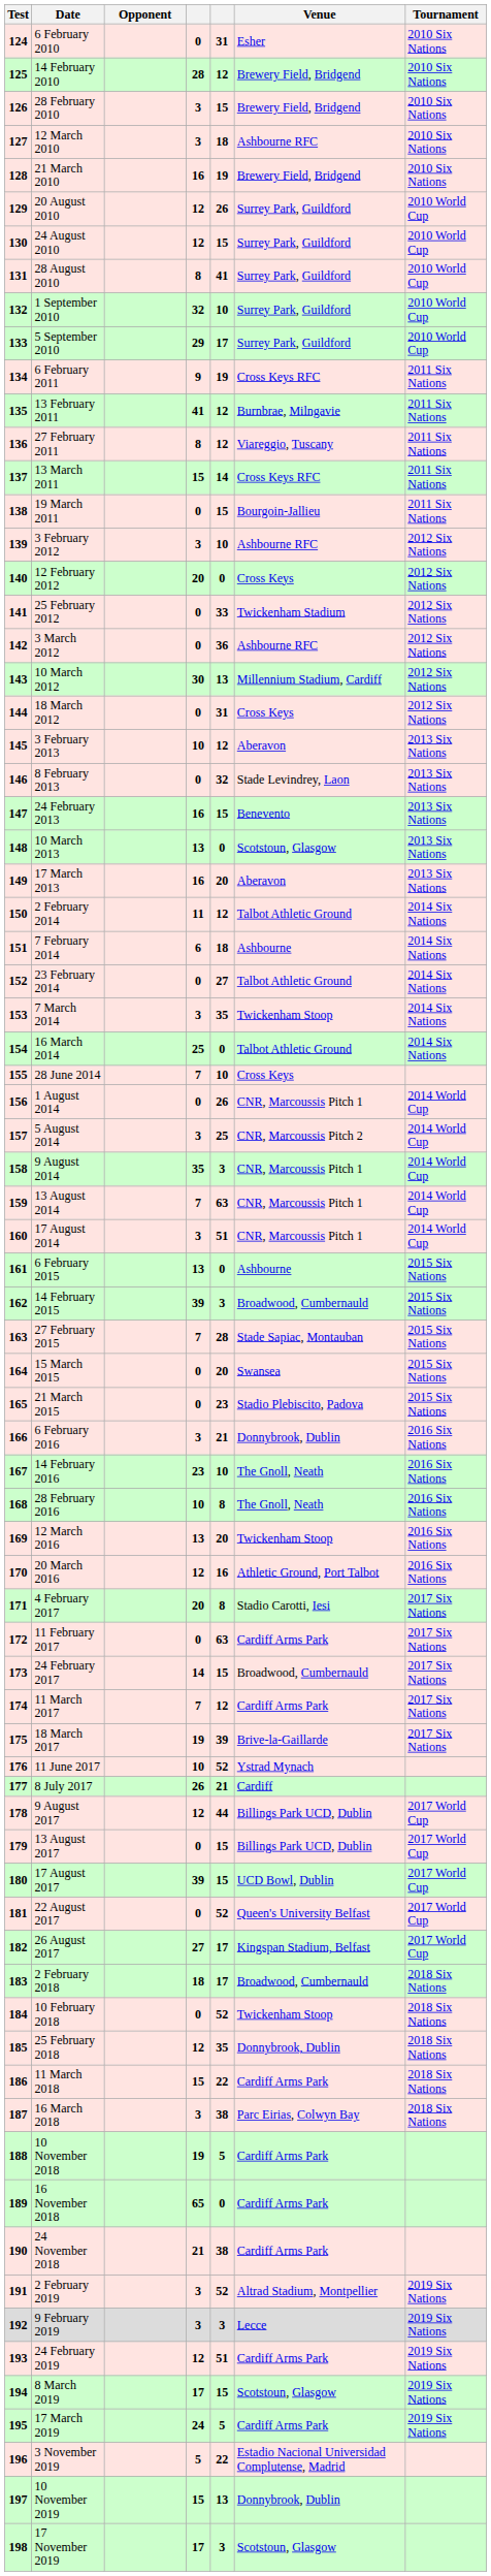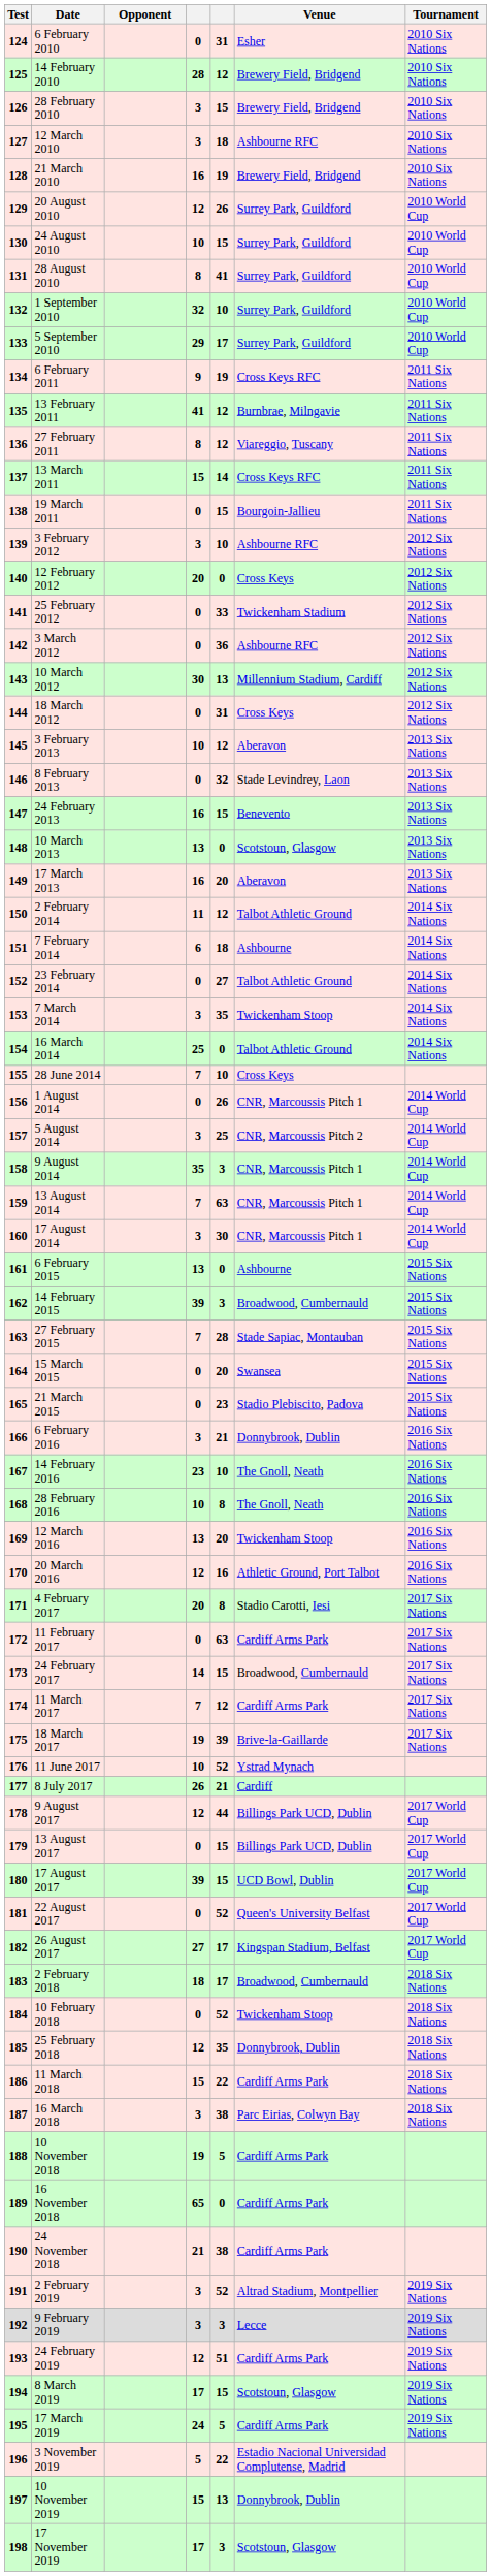 <table class="wikitable sortable" style="width:100%">
 <tr>
 <th style="width:5%">Test</th>
 <th style="width:15%">Date</th>
 <th style="width:17%">Opponent</th>
 <th style="width:5%"></th>
 <th style="width:5%"></th>
 <th>Venue</th>
 <th>Tournament</th>
 </tr>
 <tr bgcolor="FFE4E1">
 <td align="center"><strong>124</strong></td>
 <td>6 February 2010</td>
 <td></td>
 <td align="center"><strong>0</strong></td>
 <td align="center"><strong>31</strong></td>
 <td><a href='#'>Esher</a></td>
 <td><a href='#'>2010 Six Nations</a></td>
 </tr>
 <tr bgcolor="#ccffcc">
 <td align="center"><strong>125</strong></td>
 <td>14 February 2010</td>
 <td></td>
 <td align="center"><strong>28</strong></td>
 <td align="center"><strong>12</strong></td>
 <td><a href='#'>Brewery Field</a>, <a href='#'>Bridgend</a></td>
 <td><a href='#'>2010 Six Nations</a></td>
 </tr>
 <tr bgcolor="FFE4E1">
 <td align="center"><strong>126</strong></td>
 <td>28 February 2010</td>
 <td></td>
 <td align="center"><strong>3</strong></td>
 <td align="center"><strong>15</strong></td>
 <td><a href='#'>Brewery Field</a>, <a href='#'>Bridgend</a></td>
 <td><a href='#'>2010 Six Nations</a></td>
 </tr>
 <tr bgcolor="FFE4E1">
 <td align="center"><strong>127</strong></td>
 <td>12 March 2010</td>
 <td></td>
 <td align="center"><strong>3</strong></td>
 <td align="center"><strong>18</strong></td>
 <td><a href='#'>Ashbourne RFC</a></td>
 <td><a href='#'>2010 Six Nations</a></td>
 </tr>
 <tr bgcolor="FFE4E1">
 <td align="center"><strong>128</strong></td>
 <td>21 March 2010</td>
 <td></td>
 <td align="center"><strong>16</strong></td>
 <td align="center"><strong>19</strong></td>
 <td><a href='#'>Brewery Field</a>, <a href='#'>Bridgend</a></td>
 <td><a href='#'>2010 Six Nations</a></td>
 </tr>
 <tr bgcolor="FFE4E1">
 <td align="center"><strong>129</strong></td>
 <td>20 August 2010</td>
 <td></td>
 <td align="center"><strong>12</strong></td>
 <td align="center"><strong>26</strong></td>
 <td><a href='#'>Surrey Park</a>, <a href='#'>Guildford</a></td>
 <td><a href='#'>2010 World Cup</a></td>
 </tr>
 <tr bgcolor="FFE4E1">
 <td align="center"><strong>130</strong></td>
 <td>24 August 2010</td>
 <td></td>
-<td align="center"><strong>12</strong></td>
+<td align="center"><strong>10</strong></td>
 <td align="center"><strong>15</strong></td>
 <td><a href='#'>Surrey Park</a>, <a href='#'>Guildford</a></td>
 <td><a href='#'>2010 World Cup</a></td>
 </tr>
 <tr bgcolor="FFE4E1">
 <td align="center"><strong>131</strong></td>
 <td>28 August 2010</td>
 <td></td>
 <td align="center"><strong>8</strong></td>
 <td align="center"><strong>41</strong></td>
 <td><a href='#'>Surrey Park</a>, <a href='#'>Guildford</a></td>
 <td><a href='#'>2010 World Cup</a></td>
 </tr>
 <tr bgcolor="#ccffcc">
 <td align="center"><strong>132</strong></td>
 <td>1 September 2010</td>
 <td></td>
 <td align="center"><strong>32</strong></td>
 <td align="center"><strong>10</strong></td>
 <td><a href='#'>Surrey Park</a>, <a href='#'>Guildford</a></td>
 <td><a href='#'>2010 World Cup</a></td>
 </tr>
 <tr bgcolor="#ccffcc">
 <td align="center"><strong>133</strong></td>
 <td>5 September 2010</td>
 <td></td>
 <td align="center"><strong>29</strong></td>
 <td align="center"><strong>17</strong></td>
 <td><a href='#'>Surrey Park</a>, <a href='#'>Guildford</a></td>
 <td><a href='#'>2010 World Cup</a></td>
 </tr>
 <tr bgcolor="FFE4E1">
 <td align="center"><strong>134</strong></td>
 <td>6 February 2011</td>
 <td></td>
 <td align="center"><strong>9</strong></td>
 <td align="center"><strong>19</strong></td>
 <td><a href='#'>Cross Keys RFC</a></td>
 <td><a href='#'>2011 Six Nations</a></td>
 </tr>
 <tr bgcolor="#ccffcc">
 <td align="center"><strong>135</strong></td>
 <td>13 February 2011</td>
 <td></td>
 <td align="center"><strong>41</strong></td>
 <td align="center"><strong>12</strong></td>
 <td><a href='#'>Burnbrae</a>, <a href='#'>Milngavie</a></td>
 <td><a href='#'>2011 Six Nations</a></td>
 </tr>
 <tr bgcolor="FFE4E1">
 <td align="center"><strong>136</strong></td>
 <td>27 February 2011</td>
 <td></td>
 <td align="center"><strong>8</strong></td>
 <td align="center"><strong>12</strong></td>
 <td><a href='#'>Viareggio</a>, <a href='#'>Tuscany</a></td>
 <td><a href='#'>2011 Six Nations</a></td>
 </tr>
 <tr bgcolor="#ccffcc">
 <td align="center"><strong>137</strong></td>
 <td>13 March 2011</td>
 <td></td>
 <td align="center"><strong>15</strong></td>
 <td align="center"><strong>14</strong></td>
 <td><a href='#'>Cross Keys RFC</a></td>
 <td><a href='#'>2011 Six Nations</a></td>
 </tr>
 <tr bgcolor="FFE4E1">
 <td align="center"><strong>138</strong></td>
 <td>19 March 2011</td>
 <td></td>
 <td align="center"><strong>0</strong></td>
 <td align="center"><strong>15</strong></td>
 <td><a href='#'>Bourgoin-Jallieu</a></td>
 <td><a href='#'>2011 Six Nations</a></td>
 </tr>
 <tr bgcolor="FFE4E1">
 <td align="center"><strong>139</strong></td>
 <td>3 February 2012</td>
 <td></td>
 <td align="center"><strong>3</strong></td>
 <td align="center"><strong>10</strong></td>
 <td><a href='#'>Ashbourne RFC</a></td>
 <td><a href='#'>2012 Six Nations</a></td>
 </tr>
 <tr bgcolor="#ccffcc">
 <td align="center"><strong>140</strong></td>
 <td>12 February 2012</td>
 <td></td>
 <td align="center"><strong>20</strong></td>
 <td align="center"><strong>0</strong></td>
 <td><a href='#'>Cross Keys</a></td>
 <td><a href='#'>2012 Six Nations</a></td>
 </tr>
 <tr bgcolor="FFE4E1">
 <td align="center"><strong>141</strong></td>
 <td>25 February 2012</td>
 <td></td>
 <td align="center"><strong>0</strong></td>
 <td align="center"><strong>33</strong></td>
 <td><a href='#'>Twickenham Stadium</a></td>
 <td><a href='#'>2012 Six Nations</a></td>
 </tr>
 <tr bgcolor="FFE4E1">
 <td align="center"><strong>142</strong></td>
 <td>3 March 2012</td>
 <td></td>
 <td align="center"><strong>0</strong></td>
 <td align="center"><strong>36</strong></td>
 <td><a href='#'>Ashbourne RFC</a></td>
 <td><a href='#'>2012 Six Nations</a></td>
 </tr>
 <tr bgcolor="#ccffcc">
 <td align="center"><strong>143</strong></td>
 <td>10 March 2012</td>
 <td></td>
 <td align="center"><strong>30</strong></td>
 <td align="center"><strong>13</strong></td>
 <td><a href='#'>Millennium Stadium</a>, <a href='#'>Cardiff</a></td>
 <td><a href='#'>2012 Six Nations</a></td>
 </tr>
 <tr bgcolor="FFE4E1">
 <td align="center"><strong>144</strong></td>
 <td>18 March 2012</td>
 <td></td>
 <td align="center"><strong>0</strong></td>
 <td align="center"><strong>31</strong></td>
 <td><a href='#'>Cross Keys</a></td>
 <td><a href='#'>2012 Six Nations</a></td>
 </tr>
 <tr bgcolor="FFE4E1">
 <td align="center"><strong>145</strong></td>
 <td>3 February 2013</td>
 <td></td>
 <td align="center"><strong>10</strong></td>
 <td align="center"><strong>12</strong></td>
 <td><a href='#'>Aberavon</a></td>
 <td><a href='#'>2013 Six Nations</a></td>
 </tr>
 <tr bgcolor="FFE4E1">
 <td align="center"><strong>146</strong></td>
 <td>8 February 2013</td>
 <td></td>
 <td align="center"><strong>0</strong></td>
 <td align="center"><strong>32</strong></td>
 <td>Stade Levindrey, <a href='#'>Laon</a></td>
 <td><a href='#'>2013 Six Nations</a></td>
 </tr>
 <tr bgcolor="#ccffcc">
 <td align="center"><strong>147</strong></td>
 <td>24 February 2013</td>
 <td></td>
 <td align="center"><strong>16</strong></td>
 <td align="center"><strong>15</strong></td>
 <td><a href='#'>Benevento</a></td>
 <td><a href='#'>2013 Six Nations</a></td>
 </tr>
 <tr bgcolor="#ccffcc">
 <td align="center"><strong>148</strong></td>
 <td>10 March 2013</td>
 <td></td>
 <td align="center"><strong>13</strong></td>
 <td align="center"><strong>0</strong></td>
 <td><a href='#'>Scotstoun</a>, <a href='#'>Glasgow</a></td>
 <td><a href='#'>2013 Six Nations</a></td>
 </tr>
 <tr bgcolor="FFE4E1">
 <td align="center"><strong>149</strong></td>
 <td>17 March 2013</td>
 <td></td>
 <td align="center"><strong>16</strong></td>
 <td align="center"><strong>20</strong></td>
 <td><a href='#'>Aberavon</a></td>
 <td><a href='#'>2013 Six Nations</a></td>
 </tr>
 <tr bgcolor="FFE4E1">
 <td align="center"><strong>150</strong></td>
 <td>2 February 2014</td>
 <td></td>
 <td align="center"><strong>11</strong></td>
 <td align="center"><strong>12</strong></td>
 <td><a href='#'>Talbot Athletic Ground</a></td>
 <td><a href='#'>2014 Six Nations</a></td>
 </tr>
 <tr bgcolor="FFE4E1">
 <td align="center"><strong>151</strong></td>
 <td>7 February 2014</td>
 <td></td>
 <td align="center"><strong>6</strong></td>
 <td align="center"><strong>18</strong></td>
 <td><a href='#'>Ashbourne</a></td>
 <td><a href='#'>2014 Six Nations</a></td>
 </tr>
 <tr bgcolor="FFE4E1">
 <td align="center"><strong>152</strong></td>
 <td>23 February 2014</td>
 <td></td>
 <td align="center"><strong>0</strong></td>
 <td align="center"><strong>27</strong></td>
 <td><a href='#'>Talbot Athletic Ground</a></td>
 <td><a href='#'>2014 Six Nations</a></td>
 </tr>
 <tr bgcolor="FFE4E1">
 <td align="center"><strong>153</strong></td>
 <td>7 March 2014</td>
 <td></td>
 <td align="center"><strong>3</strong></td>
 <td align="center"><strong>35</strong></td>
 <td><a href='#'>Twickenham Stoop</a></td>
 <td><a href='#'>2014 Six Nations</a></td>
 </tr>
 <tr bgcolor="#ccffcc">
 <td align="center"><strong>154</strong></td>
 <td>16 March 2014</td>
 <td></td>
 <td align="center"><strong>25</strong></td>
 <td align="center"><strong>0</strong></td>
 <td><a href='#'>Talbot Athletic Ground</a></td>
 <td><a href='#'>2014 Six Nations</a></td>
 </tr>
 <tr bgcolor="FFE4E1">
 <td align="center"><strong>155</strong></td>
 <td>28 June 2014</td>
 <td></td>
 <td align="center"><strong>7</strong></td>
 <td align="center"><strong>10</strong></td>
 <td><a href='#'>Cross Keys</a></td>
 <td></td>
 </tr>
 <tr bgcolor="FFE4E1">
 <td align="center"><strong>156</strong></td>
 <td>1 August 2014</td>
 <td></td>
 <td align="center"><strong>0</strong></td>
 <td align="center"><strong>26</strong></td>
 <td><a href='#'>CNR</a>, <a href='#'>Marcoussis</a> Pitch 1</td>
 <td><a href='#'>2014 World Cup</a></td>
 </tr>
 <tr bgcolor="FFE4E1">
 <td align="center"><strong>157</strong></td>
 <td>5 August 2014</td>
 <td></td>
 <td align="center"><strong>3</strong></td>
 <td align="center"><strong>25</strong></td>
 <td><a href='#'>CNR</a>, <a href='#'>Marcoussis</a> Pitch 2</td>
 <td><a href='#'>2014 World Cup</a></td>
 </tr>
 <tr bgcolor="#ccffcc">
 <td align="center"><strong>158</strong></td>
 <td>9 August 2014</td>
 <td></td>
 <td align="center"><strong>35</strong></td>
 <td align="center"><strong>3</strong></td>
 <td><a href='#'>CNR</a>, <a href='#'>Marcoussis</a> Pitch 1</td>
 <td><a href='#'>2014 World Cup</a></td>
 </tr>
 <tr bgcolor="FFE4E1">
 <td align="center"><strong>159</strong></td>
 <td>13 August 2014</td>
 <td></td>
 <td align="center"><strong>7</strong></td>
 <td align="center"><strong>63</strong></td>
 <td><a href='#'>CNR</a>, <a href='#'>Marcoussis</a> Pitch 1</td>
 <td><a href='#'>2014 World Cup</a></td>
 </tr>
 <tr bgcolor="FFE4E1">
 <td align="center"><strong>160</strong></td>
 <td>17 August 2014</td>
 <td></td>
 <td align="center"><strong>3</strong></td>
-<td align="center"><strong>51</strong></td>
+<td align="center"><strong>30</strong></td>
 <td><a href='#'>CNR</a>, <a href='#'>Marcoussis</a> Pitch 1</td>
 <td><a href='#'>2014 World Cup</a></td>
 </tr>
 <tr bgcolor="#ccffcc">
 <td align="center"><strong>161</strong></td>
 <td>6 February 2015</td>
 <td></td>
 <td align="center"><strong>13</strong></td>
 <td align="center"><strong>0</strong></td>
 <td><a href='#'>Ashbourne</a></td>
 <td><a href='#'>2015 Six Nations</a></td>
 </tr>
 <tr bgcolor="#ccffcc">
 <td align="center"><strong>162</strong></td>
 <td>14 February 2015</td>
 <td></td>
 <td align="center"><strong>39</strong></td>
 <td align="center"><strong>3</strong></td>
 <td><a href='#'>Broadwood</a>, <a href='#'>Cumbernauld</a></td>
 <td><a href='#'>2015 Six Nations</a></td>
 </tr>
 <tr bgcolor="FFE4E1">
 <td align="center"><strong>163</strong></td>
 <td>27 February 2015</td>
 <td></td>
 <td align="center"><strong>7</strong></td>
 <td align="center"><strong>28</strong></td>
 <td><a href='#'>Stade Sapiac</a>, <a href='#'>Montauban</a></td>
 <td><a href='#'>2015 Six Nations</a></td>
 </tr>
 <tr bgcolor="FFE4E1">
 <td align="center"><strong>164</strong></td>
 <td>15 March 2015</td>
 <td></td>
 <td align="center"><strong>0</strong></td>
 <td align="center"><strong>20</strong></td>
 <td><a href='#'>Swansea</a></td>
 <td><a href='#'>2015 Six Nations</a></td>
 </tr>
 <tr bgcolor="FFE4E1">
 <td align="center"><strong>165</strong></td>
 <td>21 March 2015</td>
 <td></td>
 <td align="center"><strong>0</strong></td>
 <td align="center"><strong>23</strong></td>
 <td><a href='#'>Stadio Plebiscito</a>, <a href='#'>Padova</a></td>
 <td><a href='#'>2015 Six Nations</a></td>
 </tr>
 <tr bgcolor="FFE4E1">
 <td align="center"><strong>166</strong></td>
 <td>6 February 2016</td>
 <td></td>
 <td align="center"><strong>3</strong></td>
 <td align="center"><strong>21</strong></td>
 <td><a href='#'>Donnybrook</a>, <a href='#'>Dublin</a></td>
 <td><a href='#'>2016 Six Nations</a></td>
 </tr>
 <tr bgcolor="#ccffcc">
 <td align="center"><strong>167</strong></td>
 <td>14 February 2016</td>
 <td></td>
 <td align="center"><strong>23</strong></td>
 <td align="center"><strong>10</strong></td>
 <td><a href='#'>The Gnoll</a>, <a href='#'>Neath</a></td>
 <td><a href='#'>2016 Six Nations</a></td>
 </tr>
 <tr bgcolor="#ccffcc">
 <td align="center"><strong>168</strong></td>
 <td>28 February 2016</td>
 <td></td>
 <td align="center"><strong>10</strong></td>
 <td align="center"><strong>8</strong></td>
 <td><a href='#'>The Gnoll</a>, <a href='#'>Neath</a></td>
 <td><a href='#'>2016 Six Nations</a></td>
 </tr>
 <tr bgcolor="FFE4E1">
 <td align="center"><strong>169</strong></td>
 <td>12 March 2016</td>
 <td></td>
 <td align="center"><strong>13</strong></td>
 <td align="center"><strong>20</strong></td>
 <td><a href='#'>Twickenham Stoop</a></td>
 <td><a href='#'>2016 Six Nations</a></td>
 </tr>
 <tr bgcolor="FFE4E1">
 <td align="center"><strong>170</strong></td>
 <td>20 March 2016</td>
 <td></td>
 <td align="center"><strong>12</strong></td>
 <td align="center"><strong>16</strong></td>
 <td><a href='#'>Athletic Ground</a>, <a href='#'>Port Talbot</a></td>
 <td><a href='#'>2016 Six Nations</a></td>
 </tr>
 <tr bgcolor="#ccffcc">
 <td align="center"><strong>171</strong></td>
 <td>4 February 2017</td>
 <td></td>
 <td align="center"><strong>20</strong></td>
 <td align="center"><strong>8</strong></td>
 <td>Stadio Carotti, <a href='#'>Iesi</a></td>
 <td><a href='#'>2017 Six Nations</a></td>
 </tr>
 <tr bgcolor="FFE4E1">
 <td align="center"><strong>172</strong></td>
 <td>11 February 2017</td>
 <td></td>
 <td align="center"><strong>0</strong></td>
 <td align="center"><strong>63</strong></td>
 <td><a href='#'>Cardiff Arms Park</a></td>
 <td><a href='#'>2017 Six Nations</a></td>
 </tr>
 <tr bgcolor="FFE4E1">
 <td align="center"><strong>173</strong></td>
 <td>24 February 2017</td>
 <td></td>
 <td align="center"><strong>14</strong></td>
 <td align="center"><strong>15</strong></td>
 <td>Broadwood, <a href='#'>Cumbernauld</a></td>
 <td><a href='#'>2017 Six Nations</a></td>
 </tr>
 <tr bgcolor="FFE4E1">
 <td align="center"><strong>174</strong></td>
 <td>11 March 2017</td>
 <td></td>
 <td align="center"><strong>7</strong></td>
 <td align="center"><strong>12</strong></td>
 <td><a href='#'>Cardiff Arms Park</a></td>
 <td><a href='#'>2017 Six Nations</a></td>
 </tr>
 <tr bgcolor="FFE4E1">
 <td align="center"><strong>175</strong></td>
 <td>18 March 2017</td>
 <td></td>
 <td align="center"><strong>19</strong></td>
 <td align="center"><strong>39</strong></td>
 <td><a href='#'>Brive-la-Gaillarde</a></td>
 <td><a href='#'>2017 Six Nations</a></td>
 </tr>
 <tr bgcolor="FFE4E1">
 <td align="center"><strong>176</strong></td>
 <td>11 June 2017</td>
 <td></td>
 <td align="center"><strong>10</strong></td>
 <td align="center"><strong>52</strong></td>
 <td><a href='#'>Ystrad Mynach</a></td>
 <td></td>
 </tr>
 <tr bgcolor="#ccffcc">
 <td align="center"><strong>177</strong></td>
 <td>8 July 2017</td>
 <td></td>
 <td align="center"><strong>26</strong></td>
 <td align="center"><strong>21</strong></td>
 <td><a href='#'>Cardiff</a></td>
 <td></td>
 </tr>
 <tr bgcolor="FFE4E1">
 <td align="center"><strong>178</strong></td>
 <td>9 August 2017</td>
 <td></td>
 <td align="center"><strong>12</strong></td>
 <td align="center"><strong>44</strong></td>
 <td><a href='#'>Billings Park UCD</a>, <a href='#'>Dublin</a></td>
 <td><a href='#'>2017 World Cup</a></td>
 </tr>
 <tr bgcolor="FFE4E1">
 <td align="center"><strong>179</strong></td>
 <td>13 August 2017</td>
 <td></td>
 <td align="center"><strong>0</strong></td>
 <td align="center"><strong>15</strong></td>
 <td><a href='#'>Billings Park UCD</a>, <a href='#'>Dublin</a></td>
 <td><a href='#'>2017 World Cup</a></td>
 </tr>
 <tr bgcolor="#ccffcc">
 <td align="center"><strong>180</strong></td>
 <td>17 August 2017</td>
 <td></td>
 <td align="center"><strong>39</strong></td>
 <td align="center"><strong>15</strong></td>
 <td><a href='#'>UCD Bowl</a>, <a href='#'>Dublin</a></td>
 <td><a href='#'>2017 World Cup</a></td>
 </tr>
 <tr bgcolor="FFE4E1">
 <td align="center"><strong>181</strong></td>
 <td>22 August 2017</td>
 <td></td>
 <td align="center"><strong>0</strong></td>
 <td align="center"><strong>52</strong></td>
 <td><a href='#'>Queen's University Belfast</a></td>
 <td><a href='#'>2017 World Cup</a></td>
 </tr>
 <tr bgcolor="#ccffcc">
 <td align="center"><strong>182</strong></td>
 <td>26 August 2017</td>
 <td></td>
 <td align="center"><strong>27</strong></td>
 <td align="center"><strong>17</strong></td>
 <td><a href='#'>Kingspan Stadium, Belfast</a></td>
 <td><a href='#'>2017 World Cup</a></td>
 </tr>
 <tr bgcolor="#ccffcc">
 <td align="center"><strong>183</strong></td>
 <td>2 February 2018</td>
 <td></td>
 <td align="center"><strong>18</strong></td>
 <td align="center"><strong>17</strong></td>
 <td><a href='#'>Broadwood</a>, <a href='#'>Cumbernauld</a></td>
 <td><a href='#'>2018 Six Nations</a></td>
 </tr>
 <tr bgcolor="FFE4E1">
 <td align="center"><strong>184</strong></td>
 <td>10 February 2018</td>
 <td></td>
 <td align="center"><strong>0</strong></td>
 <td align="center"><strong>52</strong></td>
 <td><a href='#'>Twickenham Stoop</a></td>
 <td><a href='#'>2018 Six Nations</a></td>
 </tr>
 <tr bgcolor="FFE4E1">
 <td align="center"><strong>185</strong></td>
 <td>25 February 2018</td>
 <td></td>
 <td align="center"><strong>12</strong></td>
 <td align="center"><strong>35</strong></td>
 <td><a href='#'>Donnybrook, Dublin</a></td>
 <td><a href='#'>2018 Six Nations</a></td>
 </tr>
 <tr bgcolor="FFE4E1">
 <td align="center"><strong>186</strong></td>
 <td>11 March 2018</td>
 <td></td>
 <td align="center"><strong>15</strong></td>
 <td align="center"><strong>22</strong></td>
 <td><a href='#'>Cardiff Arms Park</a></td>
 <td><a href='#'>2018 Six Nations</a></td>
 </tr>
 <tr bgcolor="FFE4E1">
 <td align="center"><strong>187</strong></td>
 <td>16 March 2018</td>
 <td></td>
 <td align="center"><strong>3</strong></td>
 <td align="center"><strong>38</strong></td>
 <td><a href='#'>Parc Eirias</a>, <a href='#'>Colwyn Bay</a></td>
 <td><a href='#'>2018 Six Nations</a></td>
 </tr>
 <tr bgcolor="#ccffcc">
 <td align="center"><strong>188</strong></td>
 <td>10 November 2018</td>
 <td></td>
 <td align="center"><strong>19</strong></td>
 <td align="center"><strong>5</strong></td>
 <td><a href='#'>Cardiff Arms Park</a></td>
 <td></td>
 </tr>
 <tr bgcolor="#ccffcc">
 <td align="center"><strong>189</strong></td>
 <td>16 November 2018</td>
 <td></td>
 <td align="center"><strong>65</strong></td>
 <td align="center"><strong>0</strong></td>
 <td><a href='#'>Cardiff Arms Park</a></td>
 <td></td>
 </tr>
 <tr bgcolor="FFE4E1">
 <td align="center"><strong>190</strong></td>
 <td>24 November 2018</td>
 <td></td>
 <td align="center"><strong>21</strong></td>
 <td align="center"><strong>38</strong></td>
 <td><a href='#'>Cardiff Arms Park</a></td>
 <td></td>
 </tr>
 <tr bgcolor="FFE4E1">
 <td align="center"><strong>191</strong></td>
 <td>2 February 2019</td>
 <td></td>
 <td align="center"><strong>3</strong></td>
 <td align="center"><strong>52</strong></td>
 <td><a href='#'>Altrad Stadium</a>, <a href='#'>Montpellier</a></td>
 <td><a href='#'>2019 Six Nations</a></td>
 </tr>
 <tr bgcolor="DCDCDC">
 <td align="center"><strong>192</strong></td>
 <td>9 February 2019</td>
 <td></td>
 <td align="center"><strong>3</strong></td>
 <td align="center"><strong>3</strong></td>
 <td><a href='#'>Lecce</a></td>
 <td><a href='#'>2019 Six Nations</a></td>
 </tr>
 <tr bgcolor="FFE4E1">
 <td align="center"><strong>193</strong></td>
 <td>24 February 2019</td>
 <td></td>
 <td align="center"><strong>12</strong></td>
 <td align="center"><strong>51</strong></td>
 <td><a href='#'>Cardiff Arms Park</a></td>
 <td><a href='#'>2019 Six Nations</a></td>
 </tr>
 <tr bgcolor="#ccffcc">
 <td align="center"><strong>194</strong></td>
 <td>8 March 2019</td>
 <td></td>
 <td align="center"><strong>17</strong></td>
 <td align="center"><strong>15</strong></td>
 <td><a href='#'>Scotstoun</a>, <a href='#'>Glasgow</a></td>
 <td><a href='#'>2019 Six Nations</a></td>
 </tr>
 <tr bgcolor="#ccffcc">
 <td align="center"><strong>195</strong></td>
 <td>17 March 2019</td>
 <td></td>
 <td align="center"><strong>24</strong></td>
 <td align="center"><strong>5</strong></td>
 <td><a href='#'>Cardiff Arms Park</a></td>
 <td><a href='#'>2019 Six Nations</a></td>
 </tr>
 <tr bgcolor="FFE4E1">
 <td align="center"><strong>196</strong></td>
 <td>3 November 2019</td>
 <td></td>
 <td align="center"><strong>5</strong></td>
 <td align="center"><strong>22</strong></td>
 <td><a href='#'>Estadio Nacional Universidad Complutense</a>, <a href='#'>Madrid</a></td>
 <td></td>
 </tr>
 <tr bgcolor="#ccffcc">
 <td align="center"><strong>197</strong></td>
 <td>10 November 2019</td>
 <td></td>
 <td align="center"><strong>15</strong></td>
 <td align="center"><strong>13</strong></td>
 <td><a href='#'>Donnybrook</a>, <a href='#'>Dublin</a></td>
 <td></td>
 </tr>
 <tr bgcolor="#ccffcc">
 <td align="center"><strong>198</strong></td>
 <td>17 November 2019</td>
 <td></td>
 <td align="center"><strong>17</strong></td>
 <td align="center"><strong>3</strong></td>
 <td><a href='#'>Scotstoun</a>, <a href='#'>Glasgow</a></td>
 <td></td>
 </tr>
 </table>
